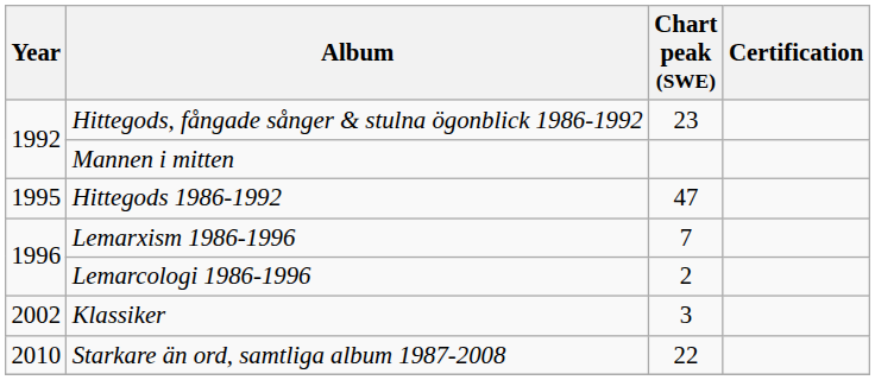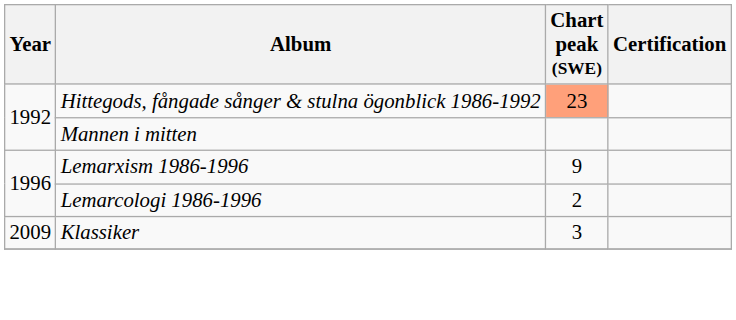 <table class="wikitable">
 <tr>
 <th>Year</th>
 <th>Album</th>
 <th>Chart <br>peak<br><small>(SWE)</small><br></th>
 <th>Certification</th>
 </tr>
 <tr>
 <td rowspan=2>1992</td>
 <td><em>Hittegods, fångade sånger & stulna ögonblick 1986-1992</em></td>
-<td style="text-align:center;">23</td>
+<td style="background: lightsalmon; text-align:center;">23</td>
 <td></td>
 </tr>
 <tr>
 <td><em>Mannen i mitten</em></td>
 <td style="text-align:center;"></td>
 <td></td>
 </tr>
 <tr>
-<td>1995</td>
-<td><em>Hittegods 1986-1992</em></td>
-<td style="text-align:center;">47</td>
-<td></td>
-</tr>
-<tr>
 <td rowspan=2>1996</td>
 <td><em>Lemarxism 1986-1996</em></td>
-<td style="text-align:center;">7</td>
+<td style="text-align:center;">9</td>
 <td></td>
 </tr>
 <tr>
 <td><em>Lemarcologi 1986-1996</em></td>
 <td style="text-align:center;">2</td>
 <td></td>
 </tr>
 <tr>
-<td>2002</td>
+<td>2009</td>
 <td><em>Klassiker</em></td>
 <td style="text-align:center;">3</td>
 <td></td>
 </tr>
 <tr>
-<td>2010</td>
-<td><em>Starkare än ord, samtliga album 1987-2008</em></td>
-<td style="text-align:center;">22</td>
-<td></td>
-</tr>
-<tr>
 </tr>
 </table>
